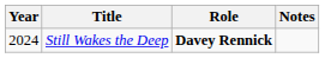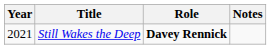 <table class="wikitable sortable">
 <tr>
 <th scope="col">Year</th>
 <th scope="col">Title</th>
 <th scope="col">Role</th>
 <th scope="col" class="unsortable">Notes</th>
 </tr>
 <tr>
-<td>2024</td>
+<td>2021</td>
 <td><em><a href='#'>Still Wakes the Deep</a></em></td>
 <td><strong>Davey Rennick</strong></td>
 <td></td>
 </tr>
 </table>
